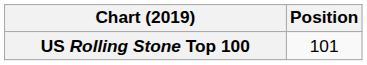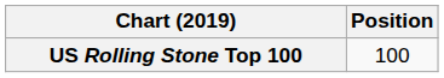 <table class="wikitable sortable plainrowheaders" style="text-align:center">
 <tr>
 <th style="width: 190pt;">Chart (2019)</th>
 <th>Position</th>
 </tr>
 <tr>
 <th scope="row">US <em>Rolling Stone</em> Top 100</th>
-<td>101</td>
+<td>100</td>
 </tr>
 </table>
